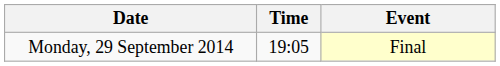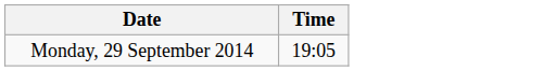 <table class = "wikitable" style="text-align:center;">
 <tr>
 <th width=220>Date</th>
 <th width=50>Time</th>
-<th width=150>Event</th>
 </tr>
 <tr>
 <td>Monday, 29 September 2014</td>
 <td>19:05</td>
-<td bgcolor=ffffcc>Final</td>
 </tr>
 </table>
